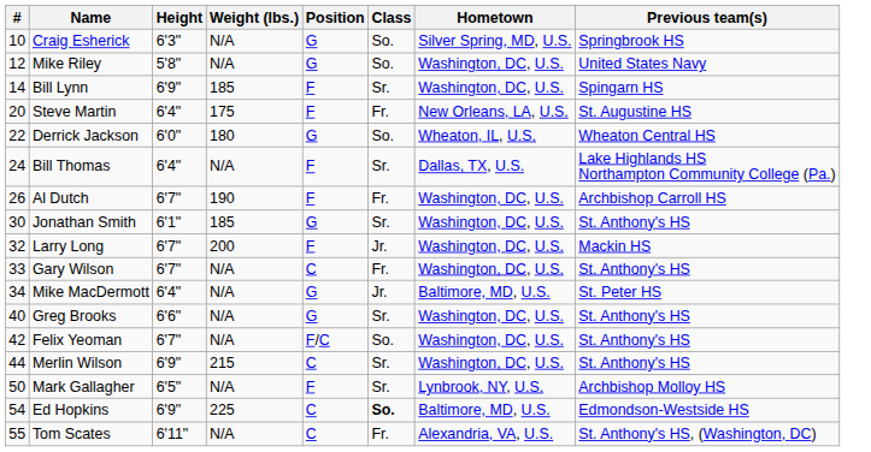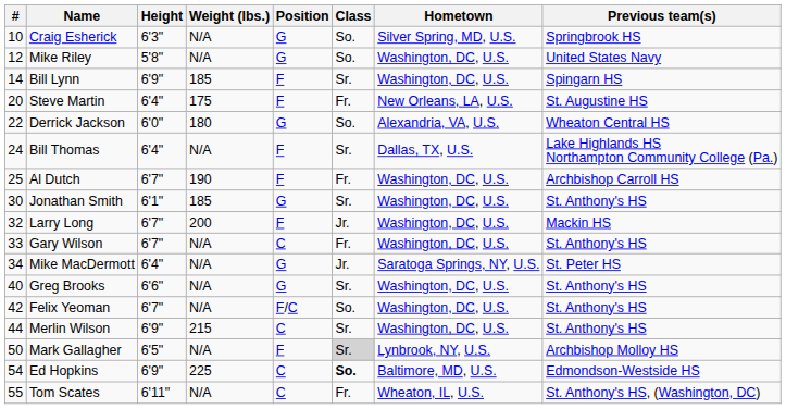 <table class="wikitable" style="font-size: 90%">
 <tr>
 <th>#</th>
 <th>Name</th>
 <th>Height</th>
 <th>Weight (lbs.)</th>
 <th>Position</th>
 <th>Class</th>
 <th>Hometown</th>
 <th>Previous team(s)</th>
 </tr>
 <tr>
 <td>10</td>
 <td><a href='#'>Craig Esherick</a></td>
 <td>6'3"</td>
 <td>N/A</td>
 <td><a href='#'>G</a></td>
 <td>So.</td>
 <td><a href='#'>Silver Spring, MD</a>, <a href='#'>U.S.</a></td>
 <td><a href='#'>Springbrook HS</a></td>
 </tr>
 <tr>
 <td>12</td>
 <td>Mike Riley</td>
 <td>5'8"</td>
 <td>N/A</td>
 <td><a href='#'>G</a></td>
 <td>So.</td>
 <td><a href='#'>Washington, DC</a>, <a href='#'>U.S.</a></td>
 <td><a href='#'>United States Navy</a></td>
 </tr>
 <tr>
 <td>14</td>
 <td>Bill Lynn</td>
 <td>6'9"</td>
 <td>185</td>
 <td><a href='#'>F</a></td>
 <td>Sr.</td>
 <td><a href='#'>Washington, DC</a>, <a href='#'>U.S.</a></td>
 <td><a href='#'>Spingarn HS</a></td>
 </tr>
 <tr>
 <td>20</td>
 <td>Steve Martin</td>
 <td>6'4"</td>
 <td>175</td>
 <td><a href='#'>F</a></td>
 <td>Fr.</td>
 <td><a href='#'>New Orleans, LA</a>, <a href='#'>U.S.</a></td>
 <td><a href='#'>St. Augustine HS</a></td>
 </tr>
 <tr>
 <td>22</td>
 <td>Derrick Jackson</td>
 <td>6'0"</td>
 <td>180</td>
 <td><a href='#'>G</a></td>
 <td>So.</td>
-<td><a href='#'>Wheaton, IL</a>, <a href='#'>U.S.</a></td>
+<td><a href='#'>Alexandria, VA</a>, <a href='#'>U.S.</a></td>
 <td><a href='#'>Wheaton Central HS</a></td>
 </tr>
 <tr>
 <td>24</td>
 <td>Bill Thomas</td>
 <td>6'4"</td>
 <td>N/A</td>
 <td><a href='#'>F</a></td>
 <td>Sr.</td>
 <td><a href='#'>Dallas, TX</a>, <a href='#'>U.S.</a></td>
 <td><a href='#'>Lake Highlands HS</a><br><a href='#'>Northampton Community College</a> (<a href='#'>Pa.</a>)</td>
 </tr>
 <tr>
-<td>26</td>
+<td>25</td>
 <td>Al Dutch</td>
 <td>6'7"</td>
 <td>190</td>
 <td><a href='#'>F</a></td>
 <td>Fr.</td>
 <td><a href='#'>Washington, DC</a>, <a href='#'>U.S.</a></td>
 <td><a href='#'>Archbishop Carroll HS</a></td>
 </tr>
 <tr>
 <td>30</td>
 <td>Jonathan Smith</td>
 <td>6'1"</td>
 <td>185</td>
 <td><a href='#'>G</a></td>
 <td>Sr.</td>
 <td><a href='#'>Washington, DC</a>, <a href='#'>U.S.</a></td>
 <td><a href='#'>St. Anthony's HS</a></td>
 </tr>
 <tr>
 <td>32</td>
 <td>Larry Long</td>
 <td>6'7"</td>
 <td>200</td>
 <td><a href='#'>F</a></td>
 <td>Jr.</td>
 <td><a href='#'>Washington, DC</a>, <a href='#'>U.S.</a></td>
 <td><a href='#'>Mackin HS</a></td>
 </tr>
 <tr>
 <td>33</td>
 <td>Gary Wilson</td>
 <td>6'7"</td>
 <td>N/A</td>
 <td><a href='#'>C</a></td>
 <td>Fr.</td>
 <td><a href='#'>Washington, DC</a>, <a href='#'>U.S.</a></td>
 <td><a href='#'>St. Anthony's HS</a></td>
 </tr>
 <tr>
 <td>34</td>
 <td>Mike MacDermott</td>
 <td>6'4"</td>
 <td>N/A</td>
 <td><a href='#'>G</a></td>
 <td>Jr.</td>
-<td><a href='#'>Baltimore, MD</a>, <a href='#'>U.S.</a></td>
+<td><a href='#'>Saratoga Springs, NY</a>, <a href='#'>U.S.</a></td>
 <td><a href='#'>St. Peter HS</a></td>
 </tr>
 <tr>
 <td>40</td>
 <td>Greg Brooks</td>
 <td>6'6"</td>
 <td>N/A</td>
 <td><a href='#'>G</a></td>
 <td>Sr.</td>
 <td><a href='#'>Washington, DC</a>, <a href='#'>U.S.</a></td>
 <td><a href='#'>St. Anthony's HS</a></td>
 </tr>
 <tr>
 <td>42</td>
 <td>Felix Yeoman</td>
 <td>6'7"</td>
 <td>N/A</td>
 <td><a href='#'>F</a>/<a href='#'>C</a></td>
 <td>So.</td>
 <td><a href='#'>Washington, DC</a>, <a href='#'>U.S.</a></td>
 <td><a href='#'>St. Anthony's HS</a></td>
 </tr>
 <tr>
 <td>44</td>
 <td>Merlin Wilson</td>
 <td>6'9"</td>
 <td>215</td>
 <td><a href='#'>C</a></td>
 <td>Sr.</td>
 <td><a href='#'>Washington, DC</a>, <a href='#'>U.S.</a></td>
 <td><a href='#'>St. Anthony's HS</a></td>
 </tr>
 <tr>
 <td>50</td>
 <td>Mark Gallagher</td>
 <td>6'5"</td>
 <td>N/A</td>
 <td><a href='#'>F</a></td>
-<td>Sr.</td>
+<td style="background: lightgrey;">Sr.</td>
 <td><a href='#'>Lynbrook, NY</a>, <a href='#'>U.S.</a></td>
 <td><a href='#'>Archbishop Molloy HS</a></td>
 </tr>
 <tr>
 <td>54</td>
 <td>Ed Hopkins</td>
 <td>6'9"</td>
 <td>225</td>
 <td><a href='#'>C</a></td>
 <td><strong>So.</strong></td>
 <td><a href='#'>Baltimore, MD</a>, <a href='#'>U.S.</a></td>
 <td><a href='#'>Edmondson-Westside HS</a></td>
 </tr>
 <tr>
 <td>55</td>
 <td>Tom Scates</td>
 <td>6'11"</td>
 <td>N/A</td>
 <td><a href='#'>C</a></td>
 <td>Fr.</td>
-<td><a href='#'>Alexandria, VA</a>, <a href='#'>U.S.</a></td>
+<td><a href='#'>Wheaton, IL</a>, <a href='#'>U.S.</a></td>
 <td><a href='#'>St. Anthony's HS</a>, (<a href='#'>Washington, DC</a>)</td>
 </tr>
 </table>
